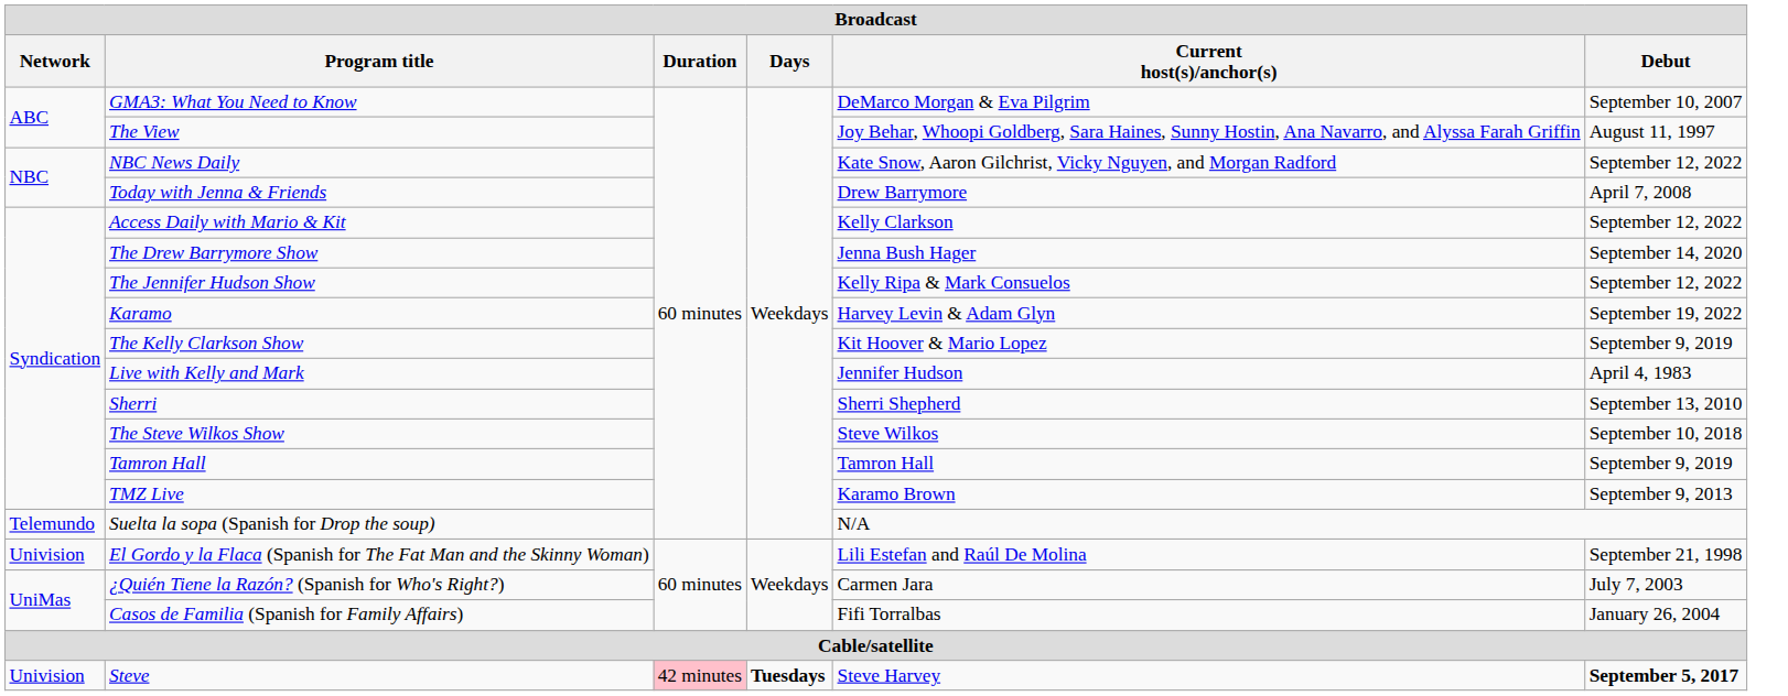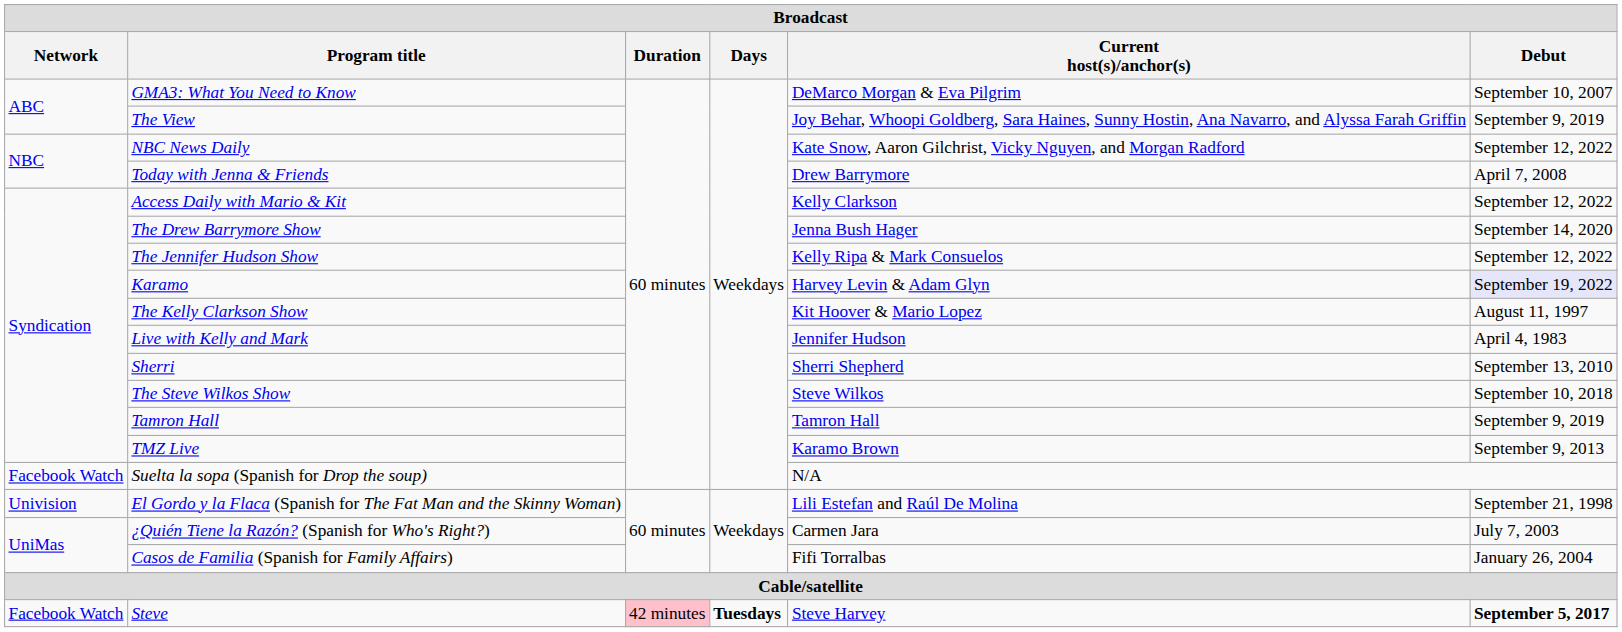 <table class="wikitable sortable">
 <tr>
 <th colspan="6" scope="row" style="background:#DCDCDC;">Broadcast</th>
 </tr>
 <tr>
 <th>Network</th>
 <th>Program title</th>
 <th>Duration</th>
 <th>Days</th>
 <th>Current<br>host(s)/anchor(s)</th>
 <th>Debut</th>
 </tr>
 <tr>
 <td rowspan="2"><a href='#'>ABC</a></td>
 <td><em><a href='#'>GMA3: What You Need to Know</a></em></td>
 <td rowspan="15">60 minutes </td>
 <td rowspan="15">Weekdays</td>
 <td><a href='#'>DeMarco Morgan</a> & <a href='#'>Eva Pilgrim</a></td>
 <td>September 10, 2007</td>
 </tr>
 <tr>
 <td><em><a href='#'>The View</a></em></td>
 <td><a href='#'>Joy Behar</a>, <a href='#'>Whoopi Goldberg</a>, <a href='#'>Sara Haines</a>, <a href='#'>Sunny Hostin</a>, <a href='#'>Ana Navarro</a>, and <a href='#'>Alyssa Farah Griffin</a></td>
-<td>August 11, 1997</td>
+<td>September 9, 2019</td>
 </tr>
 <tr>
 <td rowspan="2"><a href='#'>NBC</a></td>
 <td><em><a href='#'>NBC News Daily</a></em></td>
 <td><a href='#'>Kate Snow</a>, Aaron Gilchrist, <a href='#'>Vicky Nguyen</a>, and <a href='#'>Morgan Radford</a></td>
 <td>September 12, 2022</td>
 </tr>
 <tr>
 <td><em><a href='#'>Today with Jenna & Friends</a></em></td>
 <td><a href='#'>Drew Barrymore</a></td>
 <td>April 7, 2008</td>
 </tr>
 <tr>
 <td rowspan="10"><a href='#'>Syndication</a></td>
 <td><em><a href='#'>Access Daily with Mario & Kit</a></em></td>
 <td><a href='#'>Kelly Clarkson</a></td>
 <td>September 12, 2022</td>
 </tr>
 <tr>
 <td><em><a href='#'>The Drew Barrymore Show</a></em></td>
 <td><a href='#'>Jenna Bush Hager</a></td>
 <td>September 14, 2020</td>
 </tr>
 <tr>
 <td><em><a href='#'>The Jennifer Hudson Show</a></em></td>
 <td><a href='#'>Kelly Ripa</a> & <a href='#'>Mark Consuelos</a></td>
 <td>September 12, 2022</td>
 </tr>
 <tr>
 <td><em><a href='#'>Karamo</a></em></td>
 <td><a href='#'>Harvey Levin</a> & <a href='#'>Adam Glyn</a></td>
-<td>September 19, 2022</td>
+<td style="background: lavender;">September 19, 2022</td>
 </tr>
 <tr>
 <td><em><a href='#'>The Kelly Clarkson Show</a></em></td>
 <td><a href='#'>Kit Hoover</a> & <a href='#'>Mario Lopez</a></td>
-<td>September 9, 2019</td>
+<td>August 11, 1997</td>
 </tr>
 <tr>
 <td><em><a href='#'>Live with Kelly and Mark</a></em></td>
 <td><a href='#'>Jennifer Hudson</a></td>
 <td>April 4, 1983</td>
 </tr>
 <tr>
 <td><em><a href='#'>Sherri</a></em></td>
 <td><a href='#'>Sherri Shepherd</a></td>
 <td>September 13, 2010</td>
 </tr>
 <tr>
 <td><em><a href='#'>The Steve Wilkos Show</a></em></td>
 <td><a href='#'>Steve Wilkos</a></td>
 <td>September 10, 2018</td>
 </tr>
 <tr>
 <td><em><a href='#'>Tamron Hall</a></em></td>
 <td><a href='#'>Tamron Hall</a></td>
 <td>September 9, 2019</td>
 </tr>
 <tr>
 <td><em><a href='#'>TMZ Live</a></em></td>
 <td><a href='#'>Karamo Brown</a></td>
 <td>September 9, 2013</td>
 </tr>
 <tr>
-<td><a href='#'>Telemundo</a></td>
+<td><a href='#'>Facebook Watch</a></td>
 <td><em>Suelta la sopa</em> (Spanish for <em>Drop the soup)</em></td>
 <td colspan="4">N/A</td>
 </tr>
 <tr>
 <td><a href='#'>Univision</a></td>
 <td><em><a href='#'>El Gordo y la Flaca</a></em> (Spanish for <em>The Fat Man and the Skinny Woman</em>)</td>
 <td rowspan="3">60 minutes </td>
 <td rowspan="3">Weekdays</td>
 <td><a href='#'>Lili Estefan</a> and <a href='#'>Raúl De Molina</a></td>
 <td>September 21, 1998</td>
 </tr>
 <tr>
 <td rowspan="2"><a href='#'>UniMas</a></td>
 <td><em><a href='#'>¿Quién Tiene la Razón?</a></em> (Spanish for <em>Who's Right?</em>)</td>
 <td>Carmen Jara</td>
 <td>July 7, 2003</td>
 </tr>
 <tr>
 <td><em><a href='#'>Casos de Familia</a></em> (Spanish for <em>Family Affairs</em>)</td>
 <td>Fifi Torralbas</td>
 <td>January 26, 2004</td>
 </tr>
 <tr>
 <th colspan="6" scope="row" style="background:#DCDCDC;">Cable/satellite</th>
 </tr>
 <tr>
-<td><a href='#'>Univision</a></td>
+<td><a href='#'>Facebook Watch</a></td>
 <td><em><a href='#'>Steve</a></em></td>
 <td style="background: pink;">42 minutes</td>
 <td><strong>Tuesdays</strong></td>
 <td><a href='#'>Steve Harvey</a></td>
 <td><strong>September 5, 2017</strong></td>
 </tr>
 </table>
